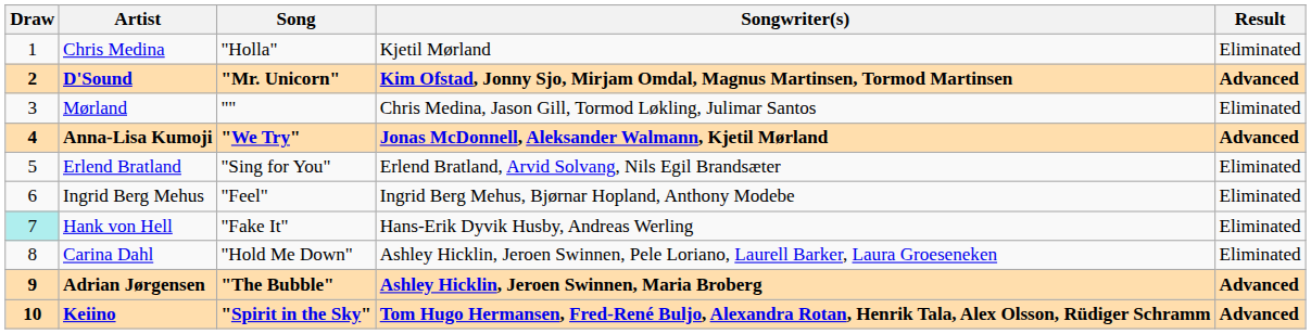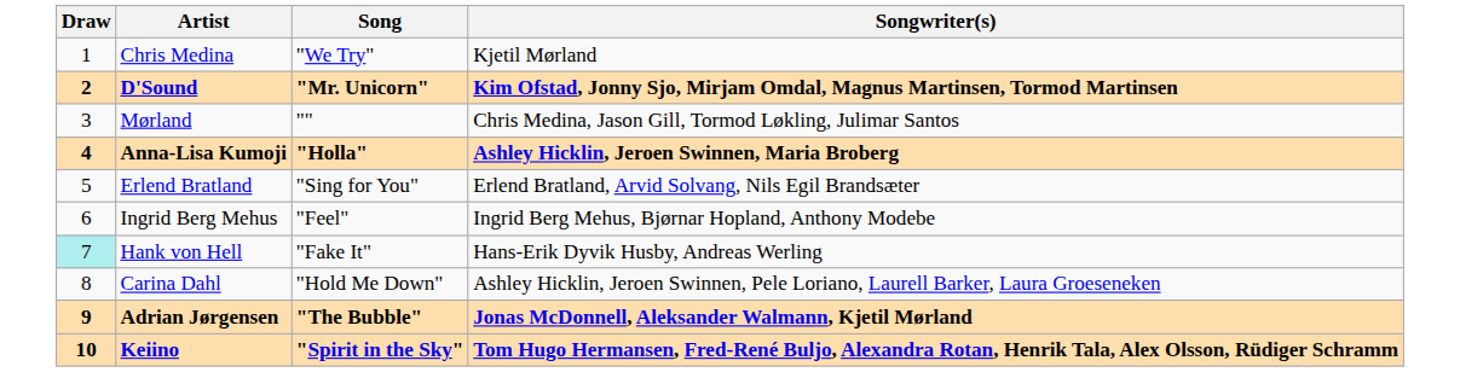 <table class="sortable wikitable" style="margin: 1em auto 1em auto; text-align:center">
 <tr>
 <th>Draw</th>
 <th>Artist</th>
 <th>Song</th>
 <th>Songwriter(s)</th>
-<th>Result</th>
 </tr>
 <tr>
 <td>1</td>
 <td style="text-align:left;"><a href='#'>Chris Medina</a></td>
-<td style="text-align:left;">"Holla"</td>
+<td style="text-align:left;">"<a href='#'>We Try</a>"</td>
 <td style="text-align:left;">Kjetil Mørland</td>
-<td style="text-align:left;">Eliminated</td>
 </tr>
 <tr style="font-weight:bold; background:navajowhite;">
 <td>2</td>
 <td style="text-align:left;"><a href='#'>D'Sound</a></td>
 <td style="text-align:left;">"Mr. Unicorn"</td>
 <td style="text-align:left;"><a href='#'>Kim Ofstad</a>, Jonny Sjo, Mirjam Omdal, Magnus Martinsen, Tormod Martinsen</td>
-<td style="text-align:left;">Advanced</td>
 </tr>
 <tr>
 <td>3</td>
 <td style="text-align:left;"><a href='#'>Mørland</a></td>
 <td style="text-align:left;">""</td>
 <td style="text-align:left;">Chris Medina, Jason Gill, Tormod Løkling, Julimar Santos</td>
-<td style="text-align:left;">Eliminated</td>
 </tr>
 <tr style="font-weight:bold; background:navajowhite;">
 <td>4</td>
 <td style="text-align:left;">Anna-Lisa Kumoji</td>
-<td style="text-align:left;">"<a href='#'>We Try</a>"</td>
-<td style="text-align:left;"><a href='#'>Jonas McDonnell</a>, <a href='#'>Aleksander Walmann</a>, Kjetil Mørland</td>
-<td style="text-align:left;">Advanced</td>
+<td style="text-align:left;">"Holla"</td>
+<td style="text-align:left;"><a href='#'>Ashley Hicklin</a>, Jeroen Swinnen, Maria Broberg</td>
 </tr>
 <tr>
 <td>5</td>
 <td style="text-align:left;"><a href='#'>Erlend Bratland</a></td>
 <td style="text-align:left;">"Sing for You"</td>
 <td style="text-align:left;">Erlend Bratland, <a href='#'>Arvid Solvang</a>, Nils Egil Brandsæter</td>
-<td style="text-align:left;">Eliminated</td>
 </tr>
 <tr>
 <td>6</td>
 <td style="text-align:left;">Ingrid Berg Mehus</td>
 <td style="text-align:left;">"Feel"</td>
 <td style="text-align:left;">Ingrid Berg Mehus, Bjørnar Hopland, Anthony Modebe</td>
-<td style="text-align:left;">Eliminated</td>
 </tr>
 <tr>
 <td style="background: paleturquoise;">7</td>
 <td style="text-align:left;"><a href='#'>Hank von Hell</a></td>
 <td style="text-align:left;">"Fake It"</td>
 <td style="text-align:left;">Hans-Erik Dyvik Husby, Andreas Werling</td>
-<td style="text-align:left;">Eliminated</td>
 </tr>
 <tr>
 <td>8</td>
 <td style="text-align:left;"><a href='#'>Carina Dahl</a></td>
 <td style="text-align:left;">"Hold Me Down"</td>
 <td style="text-align:left;">Ashley Hicklin, Jeroen Swinnen, Pele Loriano, <a href='#'>Laurell Barker</a>, <a href='#'>Laura Groeseneken</a></td>
-<td style="text-align:left;">Eliminated</td>
 </tr>
 <tr style="font-weight:bold; background:navajowhite;">
 <td>9</td>
 <td style="text-align:left;">Adrian Jørgensen</td>
 <td style="text-align:left;">"The Bubble"</td>
-<td style="text-align:left;"><a href='#'>Ashley Hicklin</a>, Jeroen Swinnen, Maria Broberg</td>
-<td style="text-align:left;">Advanced</td>
+<td style="text-align:left;"><a href='#'>Jonas McDonnell</a>, <a href='#'>Aleksander Walmann</a>, Kjetil Mørland</td>
 </tr>
 <tr style="font-weight:bold; background:navajowhite;">
 <td>10</td>
 <td style="text-align:left;"><a href='#'>Keiino</a></td>
 <td style="text-align:left;">"<a href='#'>Spirit in the Sky</a>"</td>
 <td style="text-align:left;"><a href='#'>Tom Hugo Hermansen</a>, <a href='#'>Fred-René Buljo</a>, <a href='#'>Alexandra Rotan</a>, Henrik Tala, Alex Olsson, Rüdiger Schramm</td>
-<td style="text-align:left;">Advanced</td>
 </tr>
 </table>
